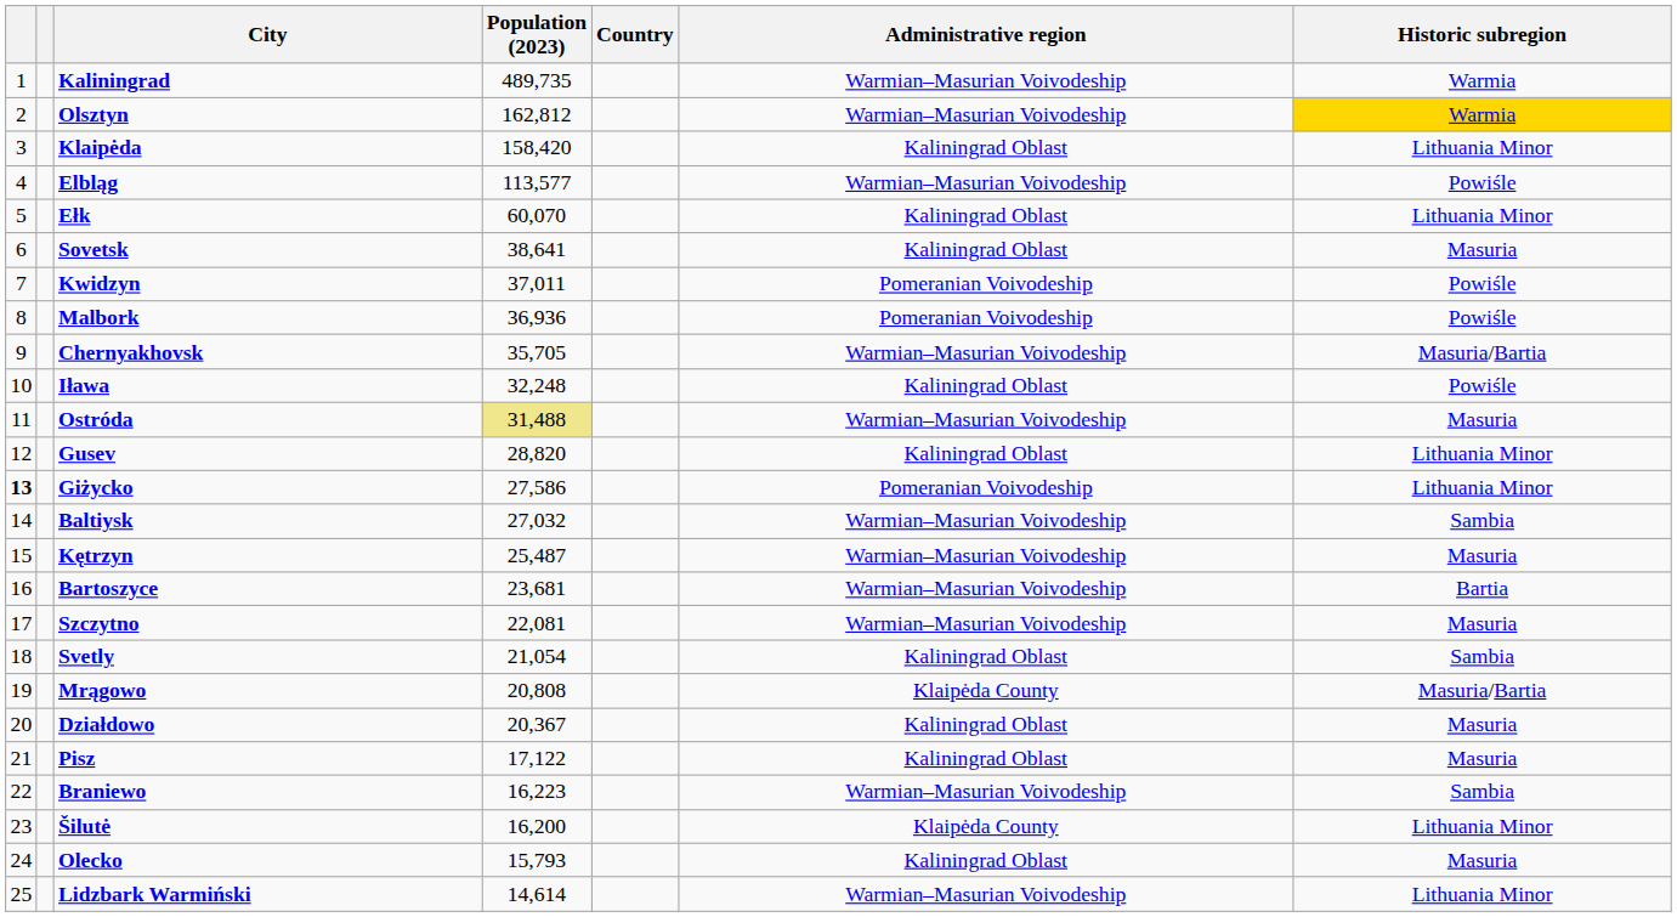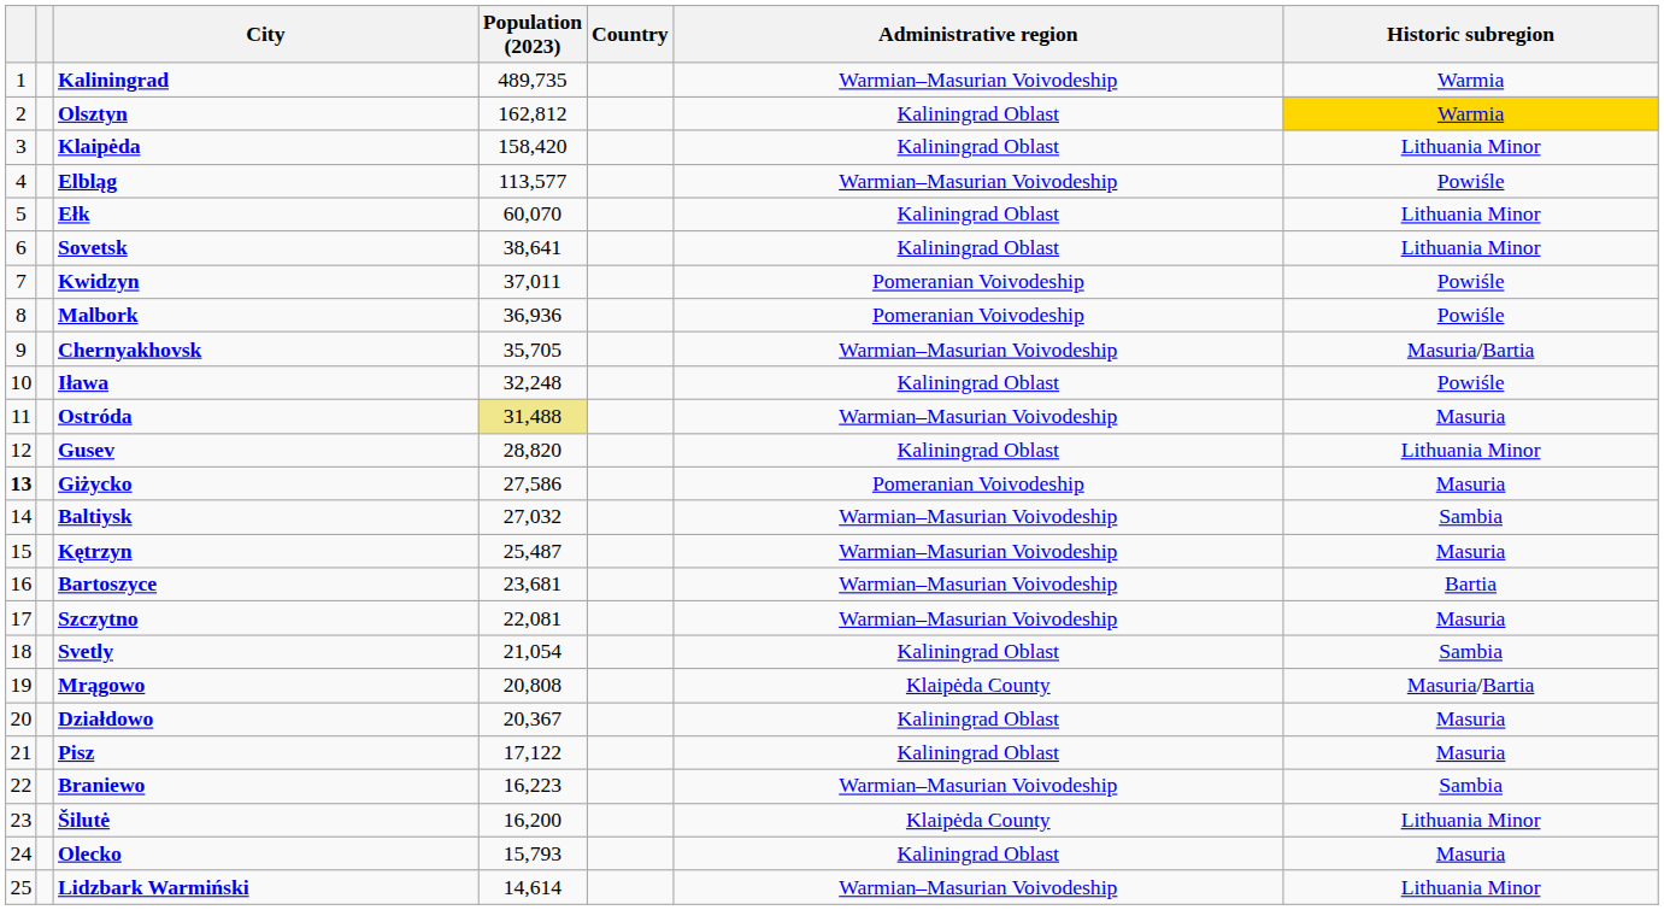 <table class="wikitable sortable" style="text-align:center;">
 <tr>
 <th style="width:1%;"></th>
 <th style="width:1%;"></th>
 <th>City</th>
 <th style="width:6%;">Population (2023)</th>
 <th style="width:4%;">Country</th>
 <th>Administrative region</th>
 <th>Historic subregion</th>
 </tr>
 <tr>
 <td>1</td>
 <td></td>
 <td style="text-align:left;"><strong><a href='#'>Kaliningrad</a></strong></td>
 <td>489,735</td>
 <td></td>
 <td><a href='#'>Warmian–Masurian Voivodeship</a></td>
 <td><a href='#'>Warmia</a></td>
 </tr>
 <tr>
 <td>2</td>
 <td></td>
 <td style="text-align:left;"><strong><a href='#'>Olsztyn</a></strong></td>
 <td>162,812</td>
 <td></td>
-<td><a href='#'>Warmian–Masurian Voivodeship</a></td>
+<td><a href='#'>Kaliningrad Oblast</a></td>
 <td style="background: gold;"><a href='#'>Warmia</a></td>
 </tr>
 <tr>
 <td>3</td>
 <td></td>
 <td style="text-align:left;"><strong><a href='#'>Klaipėda</a></strong></td>
 <td>158,420</td>
 <td></td>
 <td><a href='#'>Kaliningrad Oblast</a></td>
 <td><a href='#'>Lithuania Minor</a></td>
 </tr>
 <tr>
 <td>4</td>
 <td></td>
 <td style="text-align:left;"><strong><a href='#'>Elbląg</a></strong></td>
 <td>113,577</td>
 <td></td>
 <td><a href='#'>Warmian–Masurian Voivodeship</a></td>
 <td><a href='#'>Powiśle</a></td>
 </tr>
 <tr>
 <td>5</td>
 <td></td>
 <td style="text-align:left;"><strong><a href='#'>Ełk</a></strong></td>
 <td>60,070</td>
 <td></td>
 <td><a href='#'>Kaliningrad Oblast</a></td>
 <td><a href='#'>Lithuania Minor</a></td>
 </tr>
 <tr>
 <td>6</td>
 <td></td>
 <td style="text-align:left;"><strong><a href='#'>Sovetsk</a></strong></td>
 <td>38,641</td>
 <td></td>
 <td><a href='#'>Kaliningrad Oblast</a></td>
-<td><a href='#'>Masuria</a></td>
+<td><a href='#'>Lithuania Minor</a></td>
 </tr>
 <tr>
 <td>7</td>
 <td></td>
 <td style="text-align:left;"><strong><a href='#'>Kwidzyn</a></strong></td>
 <td>37,011</td>
 <td></td>
 <td><a href='#'>Pomeranian Voivodeship</a></td>
 <td><a href='#'>Powiśle</a></td>
 </tr>
 <tr>
 <td>8</td>
 <td></td>
 <td style="text-align:left;"><strong><a href='#'>Malbork</a></strong></td>
 <td>36,936</td>
 <td></td>
 <td><a href='#'>Pomeranian Voivodeship</a></td>
 <td><a href='#'>Powiśle</a></td>
 </tr>
 <tr>
 <td>9</td>
 <td></td>
 <td style="text-align:left;"><strong><a href='#'>Chernyakhovsk</a></strong></td>
 <td>35,705</td>
 <td></td>
 <td><a href='#'>Warmian–Masurian Voivodeship</a></td>
 <td><a href='#'>Masuria</a>/<a href='#'>Bartia</a></td>
 </tr>
 <tr>
 <td>10</td>
 <td></td>
 <td style="text-align:left;"><strong><a href='#'>Iława</a></strong></td>
 <td>32,248</td>
 <td></td>
 <td><a href='#'>Kaliningrad Oblast</a></td>
 <td><a href='#'>Powiśle</a></td>
 </tr>
 <tr>
 <td>11</td>
 <td></td>
 <td style="text-align:left;"><strong><a href='#'>Ostróda</a></strong></td>
 <td style="background: khaki;">31,488</td>
 <td></td>
 <td><a href='#'>Warmian–Masurian Voivodeship</a></td>
 <td><a href='#'>Masuria</a></td>
 </tr>
 <tr>
 <td>12</td>
 <td></td>
 <td style="text-align:left;"><strong><a href='#'>Gusev</a></strong></td>
 <td>28,820</td>
 <td></td>
 <td><a href='#'>Kaliningrad Oblast</a></td>
 <td><a href='#'>Lithuania Minor</a></td>
 </tr>
 <tr>
 <td><strong>13</strong></td>
 <td></td>
 <td style="text-align:left;"><strong><a href='#'>Giżycko</a></strong></td>
 <td>27,586</td>
 <td></td>
 <td><a href='#'>Pomeranian Voivodeship</a></td>
-<td><a href='#'>Lithuania Minor</a></td>
+<td><a href='#'>Masuria</a></td>
 </tr>
 <tr>
 <td>14</td>
 <td></td>
 <td style="text-align:left;"><strong><a href='#'>Baltiysk</a></strong></td>
 <td>27,032</td>
 <td></td>
 <td><a href='#'>Warmian–Masurian Voivodeship</a></td>
 <td><a href='#'>Sambia</a></td>
 </tr>
 <tr>
 <td>15</td>
 <td></td>
 <td style="text-align:left;"><strong><a href='#'>Kętrzyn</a></strong></td>
 <td>25,487</td>
 <td></td>
 <td><a href='#'>Warmian–Masurian Voivodeship</a></td>
 <td><a href='#'>Masuria</a></td>
 </tr>
 <tr>
 <td>16</td>
 <td></td>
 <td style="text-align:left;"><strong><a href='#'>Bartoszyce</a></strong></td>
 <td>23,681</td>
 <td></td>
 <td><a href='#'>Warmian–Masurian Voivodeship</a></td>
 <td><a href='#'>Bartia</a></td>
 </tr>
 <tr>
 <td>17</td>
 <td></td>
 <td style="text-align:left;"><strong><a href='#'>Szczytno</a></strong></td>
 <td>22,081</td>
 <td></td>
 <td><a href='#'>Warmian–Masurian Voivodeship</a></td>
 <td><a href='#'>Masuria</a></td>
 </tr>
 <tr>
 <td>18</td>
 <td></td>
 <td style="text-align:left;"><strong><a href='#'>Svetly</a></strong></td>
 <td>21,054</td>
 <td></td>
 <td><a href='#'>Kaliningrad Oblast</a></td>
 <td><a href='#'>Sambia</a></td>
 </tr>
 <tr>
 <td>19</td>
 <td></td>
 <td style="text-align:left;"><strong><a href='#'>Mrągowo</a></strong></td>
 <td>20,808</td>
 <td></td>
 <td><a href='#'>Klaipėda County</a></td>
 <td><a href='#'>Masuria</a>/<a href='#'>Bartia</a></td>
 </tr>
 <tr>
 <td>20</td>
 <td></td>
 <td style="text-align:left;"><strong><a href='#'>Działdowo</a></strong></td>
 <td>20,367</td>
 <td></td>
 <td><a href='#'>Kaliningrad Oblast</a></td>
 <td><a href='#'>Masuria</a></td>
 </tr>
 <tr>
 <td>21</td>
 <td></td>
 <td style="text-align:left;"><strong><a href='#'>Pisz</a></strong></td>
 <td>17,122</td>
 <td></td>
 <td><a href='#'>Kaliningrad Oblast</a></td>
 <td><a href='#'>Masuria</a></td>
 </tr>
 <tr>
 <td>22</td>
 <td></td>
 <td style="text-align:left;"><strong><a href='#'>Braniewo</a></strong></td>
 <td>16,223</td>
 <td></td>
 <td><a href='#'>Warmian–Masurian Voivodeship</a></td>
 <td><a href='#'>Sambia</a></td>
 </tr>
 <tr>
 <td>23</td>
 <td></td>
 <td style="text-align:left;"><strong><a href='#'>Šilutė</a></strong></td>
 <td>16,200</td>
 <td></td>
 <td><a href='#'>Klaipėda County</a></td>
 <td><a href='#'>Lithuania Minor</a></td>
 </tr>
 <tr>
 <td>24</td>
 <td></td>
 <td style="text-align:left;"><strong><a href='#'>Olecko</a></strong></td>
 <td>15,793</td>
 <td></td>
 <td><a href='#'>Kaliningrad Oblast</a></td>
 <td><a href='#'>Masuria</a></td>
 </tr>
 <tr>
 <td>25</td>
 <td></td>
 <td style="text-align:left;"><strong><a href='#'>Lidzbark Warmiński</a></strong></td>
 <td>14,614</td>
 <td></td>
 <td><a href='#'>Warmian–Masurian Voivodeship</a></td>
 <td><a href='#'>Lithuania Minor</a></td>
 </tr>
 </table>
